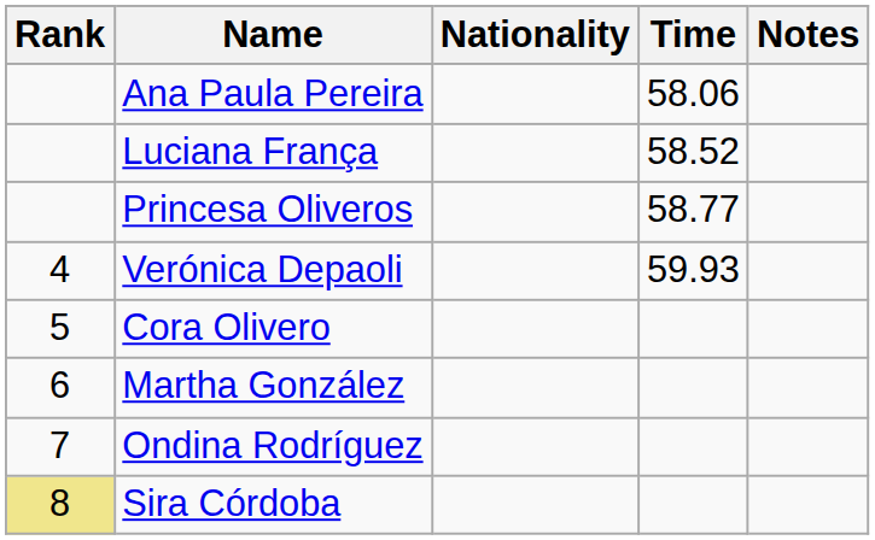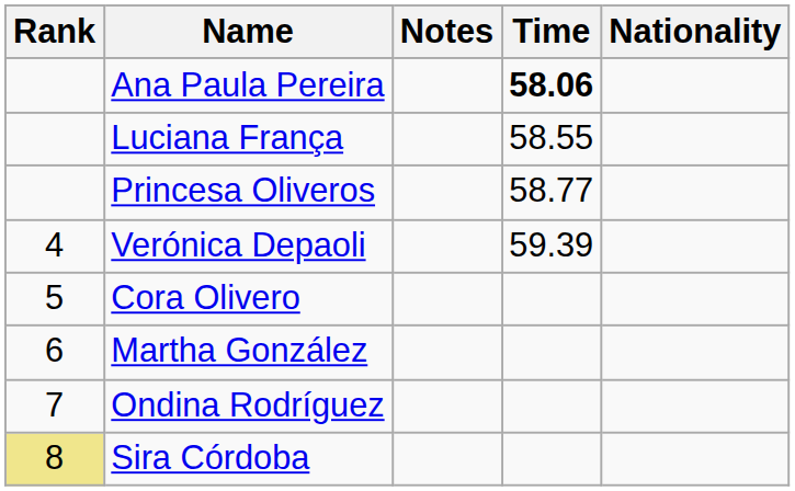 <table class="wikitable sortable" style="text-align:center">
 <tr>
 <th>Rank</th>
 <th>Name</th>
+<th>Notes</th>
+<th>Time</th>
 <th>Nationality</th>
-<th>Time</th>
-<th>Notes</th>
 </tr>
 <tr>
 <td></td>
 <td align=left><a href='#'>Ana Paula Pereira</a></td>
+<td></td>
+<td><strong>58.06</strong></td>
 <td align=left></td>
-<td>58.06</td>
-<td></td>
 </tr>
 <tr>
 <td></td>
 <td align=left><a href='#'>Luciana França</a></td>
+<td></td>
+<td>58.55</td>
 <td align=left></td>
-<td>58.52</td>
-<td></td>
 </tr>
 <tr>
 <td></td>
 <td align=left><a href='#'>Princesa Oliveros</a></td>
+<td></td>
+<td>58.77</td>
 <td align=left></td>
-<td>58.77</td>
-<td></td>
 </tr>
 <tr>
 <td>4</td>
 <td align=left><a href='#'>Verónica Depaoli</a></td>
+<td></td>
+<td>59.39</td>
 <td align=left></td>
-<td>59.93</td>
-<td></td>
 </tr>
 <tr>
 <td>5</td>
 <td align=left><a href='#'>Cora Olivero</a></td>
-<td align=left></td>
 <td></td>
 <td></td>
+<td align=left></td>
 </tr>
 <tr>
 <td>6</td>
 <td align=left><a href='#'>Martha González</a></td>
-<td align=left></td>
 <td></td>
 <td></td>
+<td align=left></td>
 </tr>
 <tr>
 <td>7</td>
 <td align=left><a href='#'>Ondina Rodríguez</a></td>
-<td align=left></td>
 <td></td>
 <td></td>
+<td align=left></td>
 </tr>
 <tr>
 <td style="background: khaki;">8</td>
 <td align=left><a href='#'>Sira Córdoba</a></td>
-<td align=left></td>
 <td></td>
 <td></td>
+<td align=left></td>
 </tr>
 </table>
